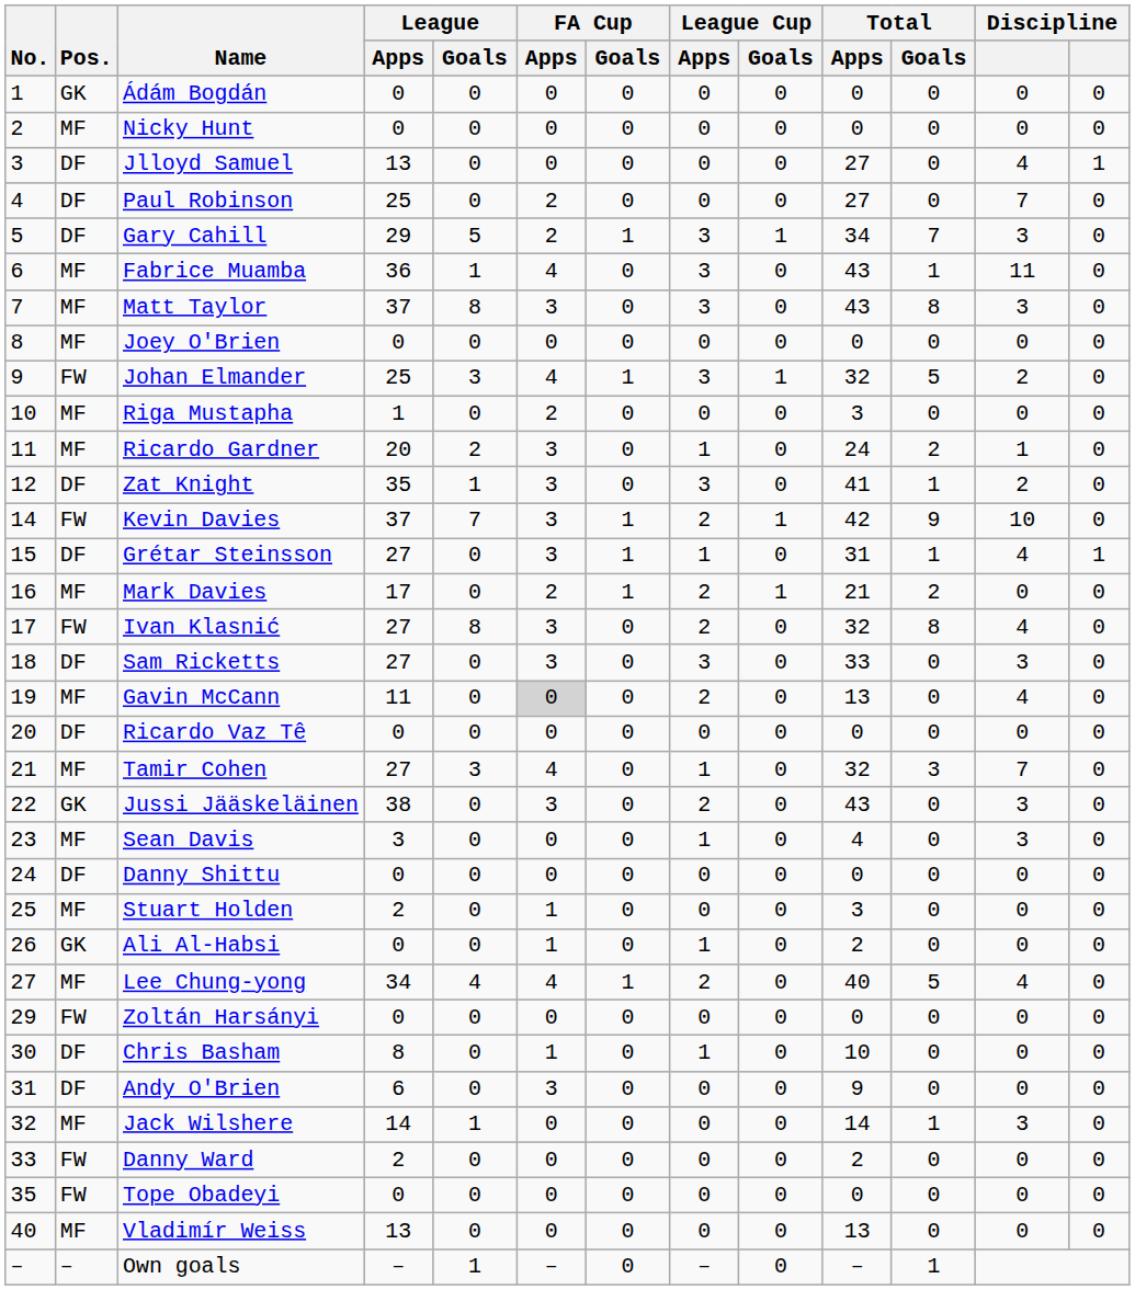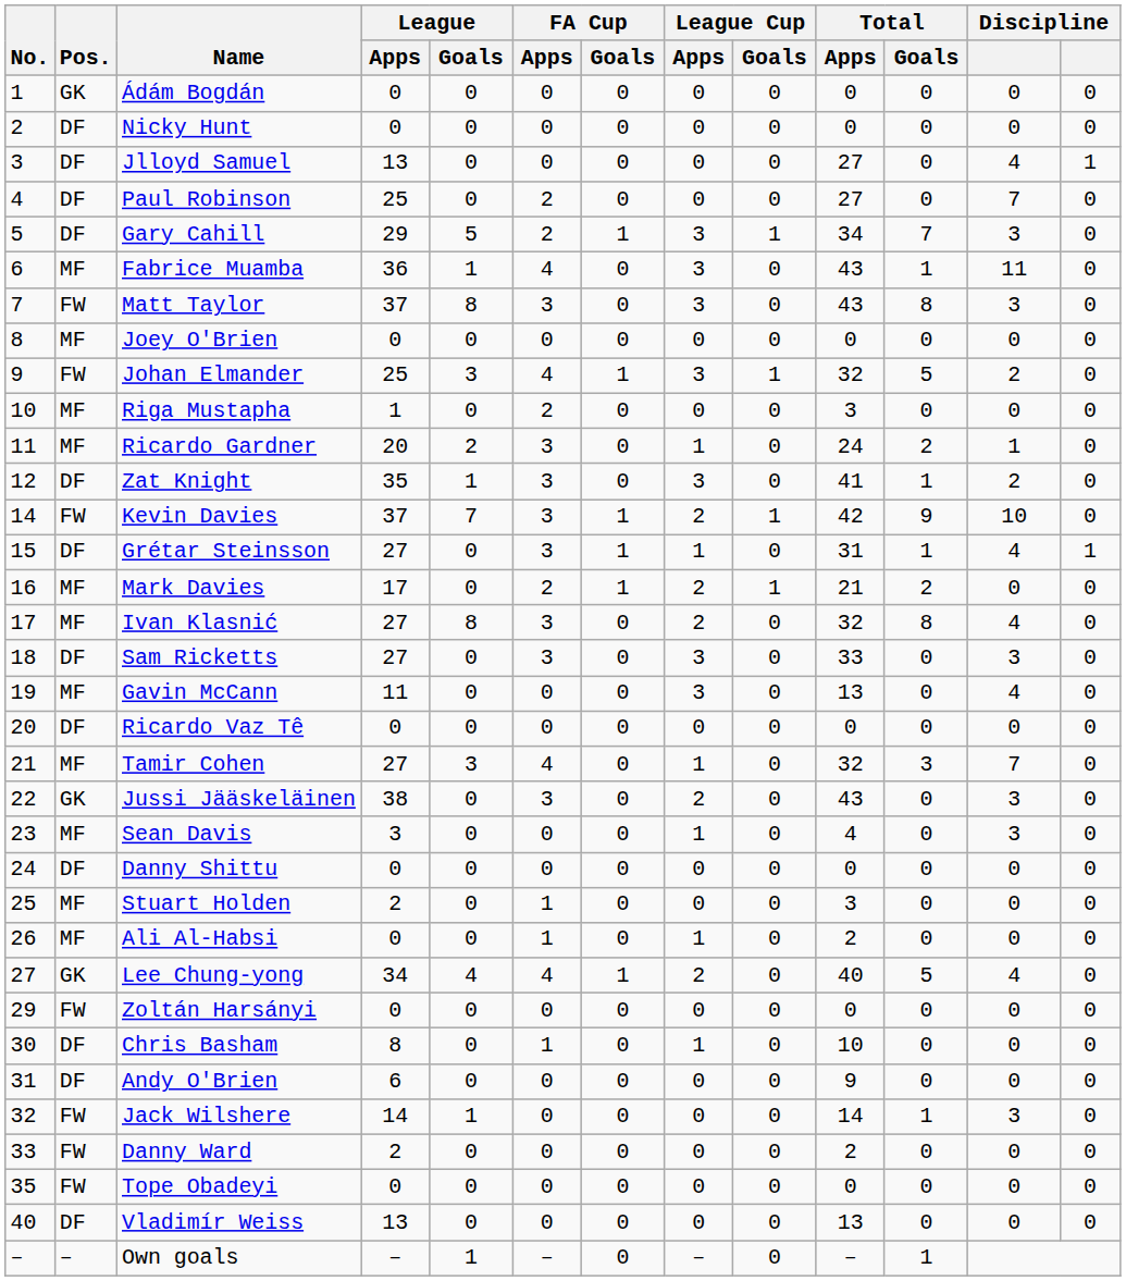 <table class="wikitable" style="text-align:center">
 <tr>
 <th rowspan="2" valign="bottom">No.</th>
 <th rowspan="2" valign="bottom">Pos.</th>
 <th rowspan="2" valign="bottom">Name</th>
 <th colspan="2" width="85">League</th>
 <th colspan="2" width="85">FA Cup</th>
 <th colspan="2" width="85">League Cup</th>
 <th colspan="2" width="85">Total</th>
 <th colspan="2" width="85">Discipline</th>
 </tr>
 <tr>
 <th>Apps</th>
 <th>Goals</th>
 <th>Apps</th>
 <th>Goals</th>
 <th>Apps</th>
 <th>Goals</th>
 <th>Apps</th>
 <th>Goals</th>
 <th></th>
 <th></th>
 </tr>
 <tr>
 <td align="left">1</td>
 <td align="left">GK</td>
 <td align="left"> <a href='#'>Ádám Bogdán</a></td>
 <td>0</td>
 <td>0</td>
 <td>0</td>
 <td>0</td>
 <td>0</td>
 <td>0</td>
 <td>0</td>
 <td>0</td>
 <td>0</td>
 <td>0</td>
 </tr>
 <tr>
 <td align="left">2</td>
-<td align="left">MF</td>
+<td align="left">DF</td>
 <td align="left"> <a href='#'>Nicky Hunt</a></td>
 <td>0</td>
 <td>0</td>
 <td>0</td>
 <td>0</td>
 <td>0</td>
 <td>0</td>
 <td>0</td>
 <td>0</td>
 <td>0</td>
 <td>0</td>
 </tr>
 <tr>
 <td align="left">3</td>
 <td align="left">DF</td>
 <td align="left"> <a href='#'>Jlloyd Samuel</a></td>
 <td>13</td>
 <td>0</td>
 <td>0</td>
 <td>0</td>
 <td>0</td>
 <td>0</td>
 <td>27</td>
 <td>0</td>
 <td>4</td>
 <td>1</td>
 </tr>
 <tr>
 <td align="left">4</td>
 <td align="left">DF</td>
 <td align="left"> <a href='#'>Paul Robinson</a></td>
 <td>25</td>
 <td>0</td>
 <td>2</td>
 <td>0</td>
 <td>0</td>
 <td>0</td>
 <td>27</td>
 <td>0</td>
 <td>7</td>
 <td>0</td>
 </tr>
 <tr>
 <td align="left">5</td>
 <td align="left">DF</td>
 <td align="left"> <a href='#'>Gary Cahill</a></td>
 <td>29</td>
 <td>5</td>
 <td>2</td>
 <td>1</td>
 <td>3</td>
 <td>1</td>
 <td>34</td>
 <td>7</td>
 <td>3</td>
 <td>0</td>
 </tr>
 <tr>
 <td align="left">6</td>
 <td align="left">MF</td>
 <td align="left"> <a href='#'>Fabrice Muamba</a></td>
 <td>36</td>
 <td>1</td>
 <td>4</td>
 <td>0</td>
 <td>3</td>
 <td>0</td>
 <td>43</td>
 <td>1</td>
 <td>11</td>
 <td>0</td>
 </tr>
 <tr>
 <td align="left">7</td>
-<td align="left">MF</td>
+<td align="left">FW</td>
 <td align="left"> <a href='#'>Matt Taylor</a></td>
 <td>37</td>
 <td>8</td>
 <td>3</td>
 <td>0</td>
 <td>3</td>
 <td>0</td>
 <td>43</td>
 <td>8</td>
 <td>3</td>
 <td>0</td>
 </tr>
 <tr>
 <td align="left">8</td>
 <td align="left">MF</td>
 <td align="left"> <a href='#'>Joey O'Brien</a></td>
 <td>0</td>
 <td>0</td>
 <td>0</td>
 <td>0</td>
 <td>0</td>
 <td>0</td>
 <td>0</td>
 <td>0</td>
 <td>0</td>
 <td>0</td>
 </tr>
 <tr>
 <td align="left">9</td>
 <td align="left">FW</td>
 <td align="left"> <a href='#'>Johan Elmander</a></td>
 <td>25</td>
 <td>3</td>
 <td>4</td>
 <td>1</td>
 <td>3</td>
 <td>1</td>
 <td>32</td>
 <td>5</td>
 <td>2</td>
 <td>0</td>
 </tr>
 <tr>
 <td align="left">10</td>
 <td align="left">MF</td>
 <td align="left"> <a href='#'>Riga Mustapha</a></td>
 <td>1</td>
 <td>0</td>
 <td>2</td>
 <td>0</td>
 <td>0</td>
 <td>0</td>
 <td>3</td>
 <td>0</td>
 <td>0</td>
 <td>0</td>
 </tr>
 <tr>
 <td align="left">11</td>
 <td align="left">MF</td>
 <td align="left"> <a href='#'>Ricardo Gardner</a></td>
 <td>20</td>
 <td>2</td>
 <td>3</td>
 <td>0</td>
 <td>1</td>
 <td>0</td>
 <td>24</td>
 <td>2</td>
 <td>1</td>
 <td>0</td>
 </tr>
 <tr>
 <td align="left">12</td>
 <td align="left">DF</td>
 <td align="left"> <a href='#'>Zat Knight</a></td>
 <td>35</td>
 <td>1</td>
 <td>3</td>
 <td>0</td>
 <td>3</td>
 <td>0</td>
 <td>41</td>
 <td>1</td>
 <td>2</td>
 <td>0</td>
 </tr>
 <tr>
 <td align="left">14</td>
 <td align="left">FW</td>
 <td align="left"> <a href='#'>Kevin Davies</a></td>
 <td>37</td>
 <td>7</td>
 <td>3</td>
 <td>1</td>
 <td>2</td>
 <td>1</td>
 <td>42</td>
 <td>9</td>
 <td>10</td>
 <td>0</td>
 </tr>
 <tr>
 <td align="left">15</td>
 <td align="left">DF</td>
 <td align="left"> <a href='#'>Grétar Steinsson</a></td>
 <td>27</td>
 <td>0</td>
 <td>3</td>
 <td>1</td>
 <td>1</td>
 <td>0</td>
 <td>31</td>
 <td>1</td>
 <td>4</td>
 <td>1</td>
 </tr>
 <tr>
 <td align="left">16</td>
 <td align="left">MF</td>
 <td align="left"> <a href='#'>Mark Davies</a></td>
 <td>17</td>
 <td>0</td>
 <td>2</td>
 <td>1</td>
 <td>2</td>
 <td>1</td>
 <td>21</td>
 <td>2</td>
 <td>0</td>
 <td>0</td>
 </tr>
 <tr>
 <td align="left">17</td>
-<td align="left">FW</td>
+<td align="left">MF</td>
 <td align="left"> <a href='#'>Ivan Klasnić</a></td>
 <td>27</td>
 <td>8</td>
 <td>3</td>
 <td>0</td>
 <td>2</td>
 <td>0</td>
 <td>32</td>
 <td>8</td>
 <td>4</td>
 <td>0</td>
 </tr>
 <tr>
 <td align="left">18</td>
 <td align="left">DF</td>
 <td align="left"> <a href='#'>Sam Ricketts</a></td>
 <td>27</td>
 <td>0</td>
 <td>3</td>
 <td>0</td>
 <td>3</td>
 <td>0</td>
 <td>33</td>
 <td>0</td>
 <td>3</td>
 <td>0</td>
 </tr>
 <tr>
 <td align="left">19</td>
 <td align="left">MF</td>
 <td align="left"> <a href='#'>Gavin McCann</a></td>
 <td>11</td>
 <td>0</td>
-<td style="background: lightgrey;">0</td>
 <td>0</td>
-<td>2</td>
+<td>0</td>
+<td>3</td>
 <td>0</td>
 <td>13</td>
 <td>0</td>
 <td>4</td>
 <td>0</td>
 </tr>
 <tr>
 <td align="left">20</td>
 <td align="left">DF</td>
 <td align="left"> <a href='#'>Ricardo Vaz Tê</a></td>
 <td>0</td>
 <td>0</td>
 <td>0</td>
 <td>0</td>
 <td>0</td>
 <td>0</td>
 <td>0</td>
 <td>0</td>
 <td>0</td>
 <td>0</td>
 </tr>
 <tr>
 <td align="left">21</td>
 <td align="left">MF</td>
 <td align="left"> <a href='#'>Tamir Cohen</a></td>
 <td>27</td>
 <td>3</td>
 <td>4</td>
 <td>0</td>
 <td>1</td>
 <td>0</td>
 <td>32</td>
 <td>3</td>
 <td>7</td>
 <td>0</td>
 </tr>
 <tr>
 <td align="left">22</td>
 <td align="left">GK</td>
 <td align="left"> <a href='#'>Jussi Jääskeläinen</a></td>
 <td>38</td>
 <td>0</td>
 <td>3</td>
 <td>0</td>
 <td>2</td>
 <td>0</td>
 <td>43</td>
 <td>0</td>
 <td>3</td>
 <td>0</td>
 </tr>
 <tr>
 <td align="left">23</td>
 <td align="left">MF</td>
 <td align="left"> <a href='#'>Sean Davis</a></td>
 <td>3</td>
 <td>0</td>
 <td>0</td>
 <td>0</td>
 <td>1</td>
 <td>0</td>
 <td>4</td>
 <td>0</td>
 <td>3</td>
 <td>0</td>
 </tr>
 <tr>
 <td align="left">24</td>
 <td align="left">DF</td>
 <td align="left"> <a href='#'>Danny Shittu</a></td>
 <td>0</td>
 <td>0</td>
 <td>0</td>
 <td>0</td>
 <td>0</td>
 <td>0</td>
 <td>0</td>
 <td>0</td>
 <td>0</td>
 <td>0</td>
 </tr>
 <tr>
 <td align="left">25</td>
 <td align="left">MF</td>
 <td align="left"> <a href='#'>Stuart Holden</a></td>
 <td>2</td>
 <td>0</td>
 <td>1</td>
 <td>0</td>
 <td>0</td>
 <td>0</td>
 <td>3</td>
 <td>0</td>
 <td>0</td>
 <td>0</td>
 </tr>
 <tr>
 <td align="left">26</td>
-<td align="left">GK</td>
+<td align="left">MF</td>
 <td align="left"> <a href='#'>Ali Al-Habsi</a></td>
 <td>0</td>
 <td>0</td>
 <td>1</td>
 <td>0</td>
 <td>1</td>
 <td>0</td>
 <td>2</td>
 <td>0</td>
 <td>0</td>
 <td>0</td>
 </tr>
 <tr>
 <td align="left">27</td>
-<td align="left">MF</td>
+<td align="left">GK</td>
 <td align="left"> <a href='#'>Lee Chung-yong</a></td>
 <td>34</td>
 <td>4</td>
 <td>4</td>
 <td>1</td>
 <td>2</td>
 <td>0</td>
 <td>40</td>
 <td>5</td>
 <td>4</td>
 <td>0</td>
 </tr>
 <tr>
 <td align="left">29</td>
 <td align="left">FW</td>
 <td align="left"> <a href='#'>Zoltán Harsányi</a></td>
 <td>0</td>
 <td>0</td>
 <td>0</td>
 <td>0</td>
 <td>0</td>
 <td>0</td>
 <td>0</td>
 <td>0</td>
 <td>0</td>
 <td>0</td>
 </tr>
 <tr>
 <td align="left">30</td>
 <td align="left">DF</td>
 <td align="left"> <a href='#'>Chris Basham</a></td>
 <td>8</td>
 <td>0</td>
 <td>1</td>
 <td>0</td>
 <td>1</td>
 <td>0</td>
 <td>10</td>
 <td>0</td>
 <td>0</td>
 <td>0</td>
 </tr>
 <tr>
 <td align="left">31</td>
 <td align="left">DF</td>
 <td align="left"> <a href='#'>Andy O'Brien</a></td>
 <td>6</td>
 <td>0</td>
-<td>3</td>
+<td>0</td>
 <td>0</td>
 <td>0</td>
 <td>0</td>
 <td>9</td>
 <td>0</td>
 <td>0</td>
 <td>0</td>
 </tr>
 <tr>
 <td align="left">32</td>
-<td align="left">MF</td>
+<td align="left">FW</td>
 <td align="left"> <a href='#'>Jack Wilshere</a></td>
 <td>14</td>
 <td>1</td>
 <td>0</td>
 <td>0</td>
 <td>0</td>
 <td>0</td>
 <td>14</td>
 <td>1</td>
 <td>3</td>
 <td>0</td>
 </tr>
 <tr>
 <td align="left">33</td>
 <td align="left">FW</td>
 <td align="left"> <a href='#'>Danny Ward</a></td>
 <td>2</td>
 <td>0</td>
 <td>0</td>
 <td>0</td>
 <td>0</td>
 <td>0</td>
 <td>2</td>
 <td>0</td>
 <td>0</td>
 <td>0</td>
 </tr>
 <tr>
 <td align="left">35</td>
 <td align="left">FW</td>
 <td align="left"> <a href='#'>Tope Obadeyi</a></td>
 <td>0</td>
 <td>0</td>
 <td>0</td>
 <td>0</td>
 <td>0</td>
 <td>0</td>
 <td>0</td>
 <td>0</td>
 <td>0</td>
 <td>0</td>
 </tr>
 <tr>
 <td align="left">40</td>
-<td align="left">MF</td>
+<td align="left">DF</td>
 <td align="left"> <a href='#'>Vladimír Weiss</a></td>
 <td>13</td>
 <td>0</td>
 <td>0</td>
 <td>0</td>
 <td>0</td>
 <td>0</td>
 <td>13</td>
 <td>0</td>
 <td>0</td>
 <td>0</td>
 </tr>
 <tr>
 <td align="left">–</td>
 <td align="left">–</td>
 <td align="left">Own goals</td>
 <td>–</td>
 <td>1</td>
 <td>–</td>
 <td>0</td>
 <td>–</td>
 <td>0</td>
 <td>–</td>
 <td>1</td>
 </tr>
 </table>
